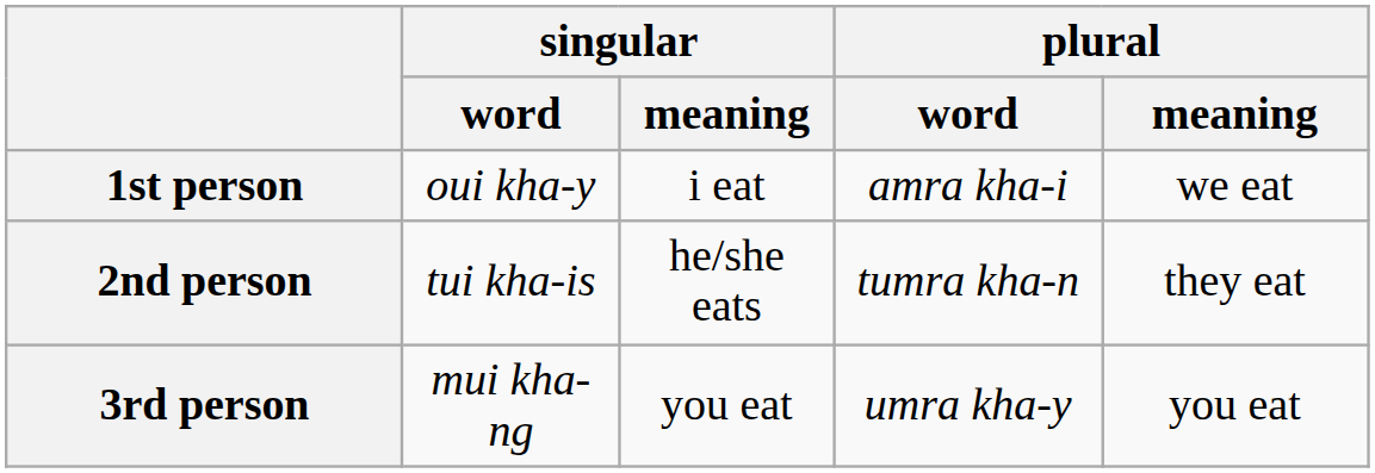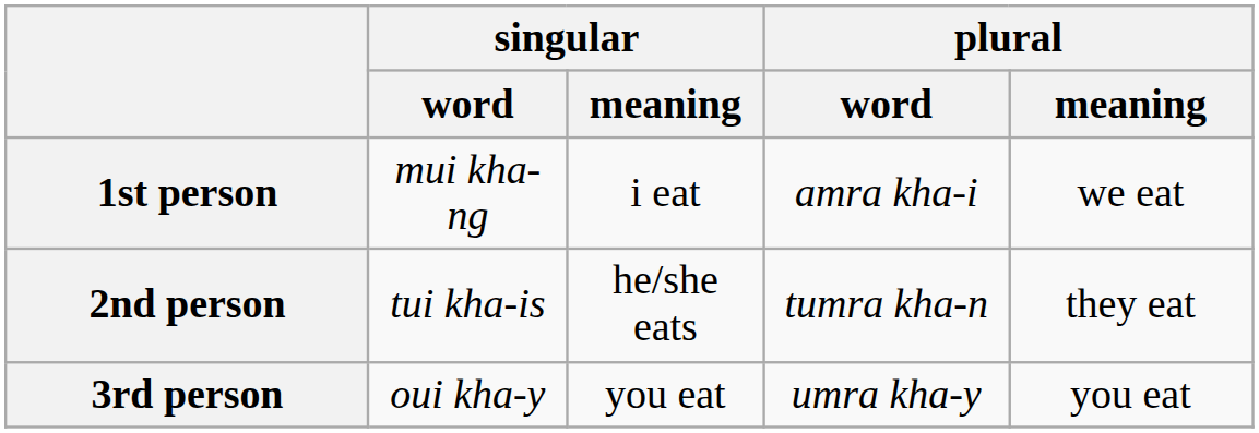 <table class="wikitable" style="text-align:center;">
 <tr>
 <th width="133" rowspan="2" scope="col"> </th>
 <th colspan="2" scope="col">singular</th>
 <th colspan="2" scope="col">plural</th>
 </tr>
 <tr>
 <th width="69" scope="col">word</th>
 <th width="69" scope="col">meaning</th>
 <th width="87" scope="col">word</th>
 <th width="87" scope="col">meaning</th>
 </tr>
 <tr>
 <th scope="row">1st person</th>
-<td><em>oui kha-y</em></td>
+<td><em>mui kha-ng</em></td>
 <td>i eat</td>
 <td><em>amra kha-i</em></td>
 <td>we eat</td>
 </tr>
 <tr>
 <th scope="row">2nd person</th>
 <td><em>tui kha-is</em></td>
 <td>he/she eats</td>
 <td><em>tumra kha-n</em></td>
 <td>they eat</td>
 </tr>
 <tr>
 <th scope="row">3rd person</th>
-<td><em>mui kha-ng</em></td>
+<td><em>oui kha-y</em></td>
 <td>you eat</td>
 <td><em>umra kha-y</em></td>
 <td>you eat</td>
 </tr>
 </table>
